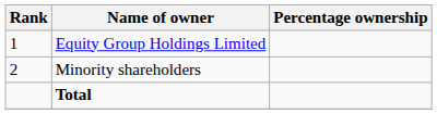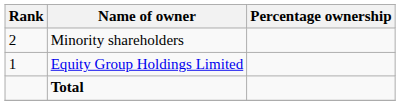 <table class="wikitable sortable" style="margin: 0.5em auto">
 <tr>
 <th>Rank</th>
 <th>Name of owner</th>
 <th>Percentage ownership</th>
 </tr>
 <tr>
-<td>1</td>
-<td><a href='#'>Equity Group Holdings Limited</a></td>
+<td>2</td>
+<td>Minority shareholders</td>
 <td></td>
 </tr>
 <tr>
-<td>2</td>
-<td>Minority shareholders</td>
+<td>1</td>
+<td><a href='#'>Equity Group Holdings Limited</a></td>
 <td></td>
 </tr>
 <tr>
 <td></td>
 <td><strong>Total</strong></td>
 <td></td>
 </tr>
 <tr>
 </tr>
 </table>
